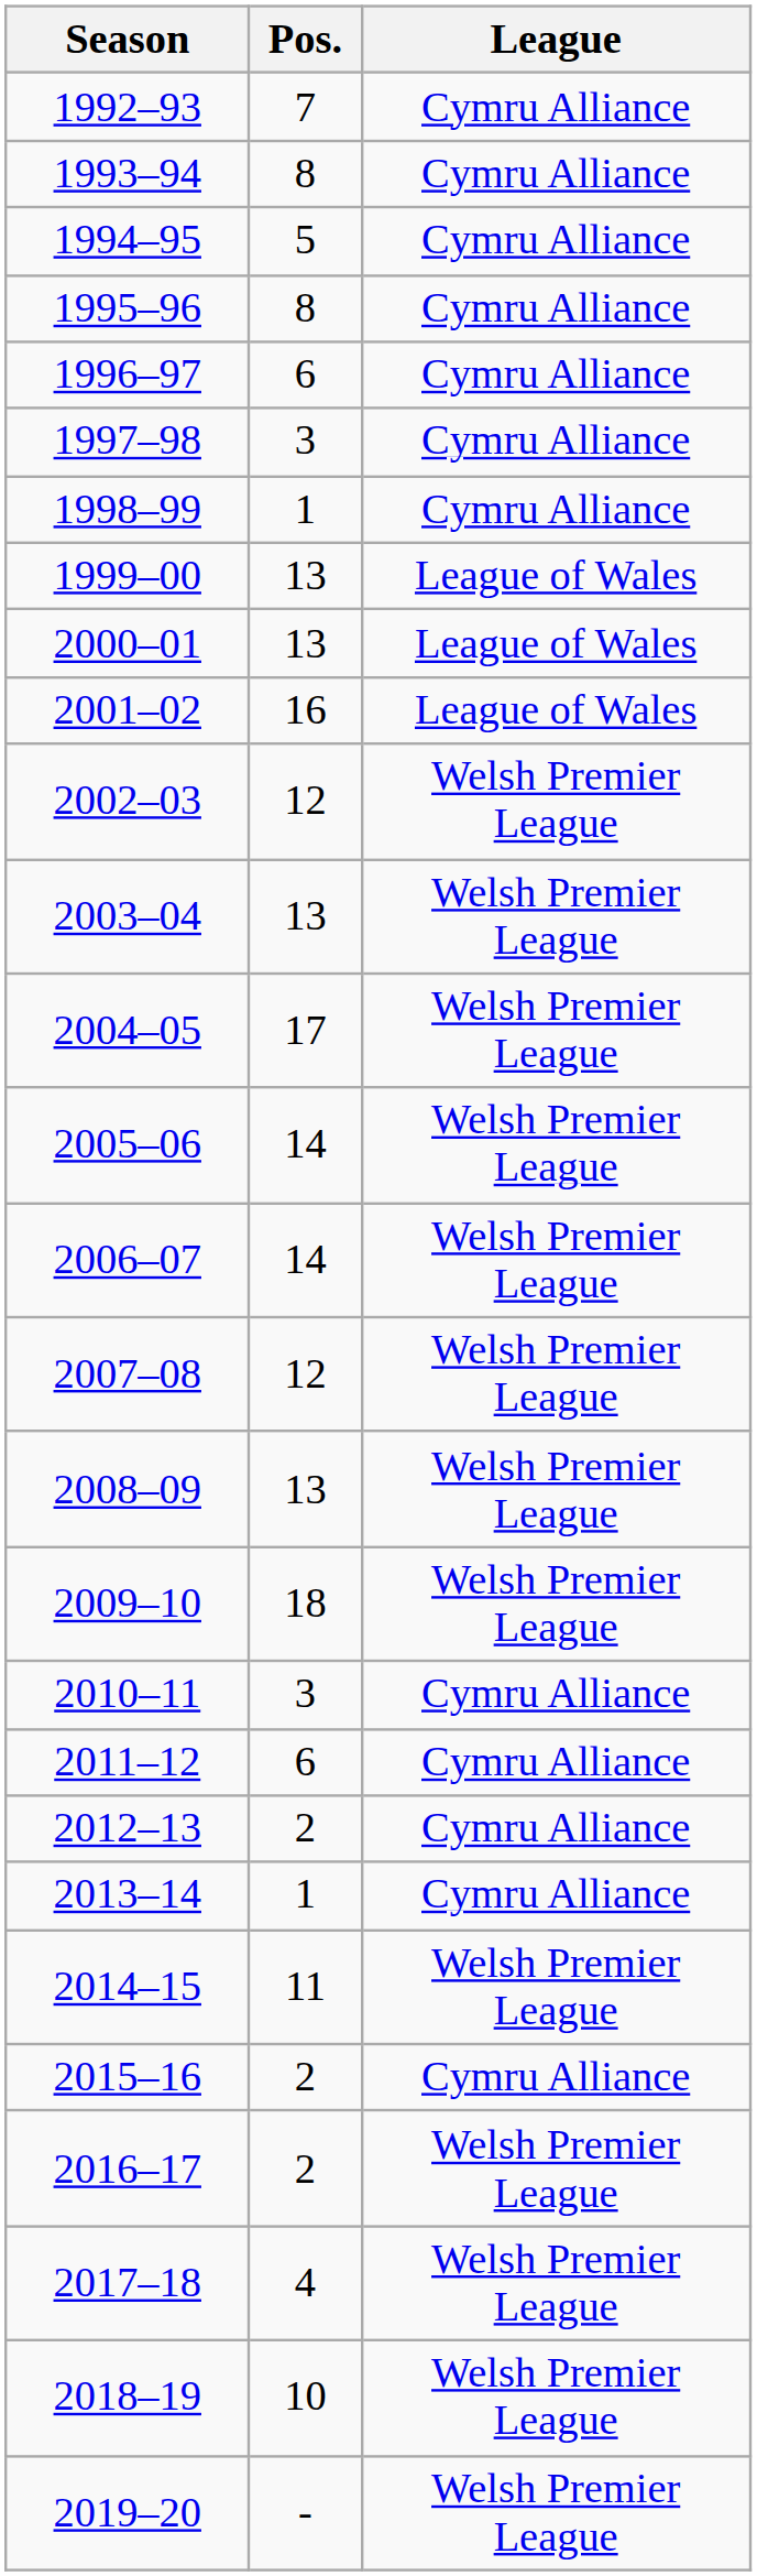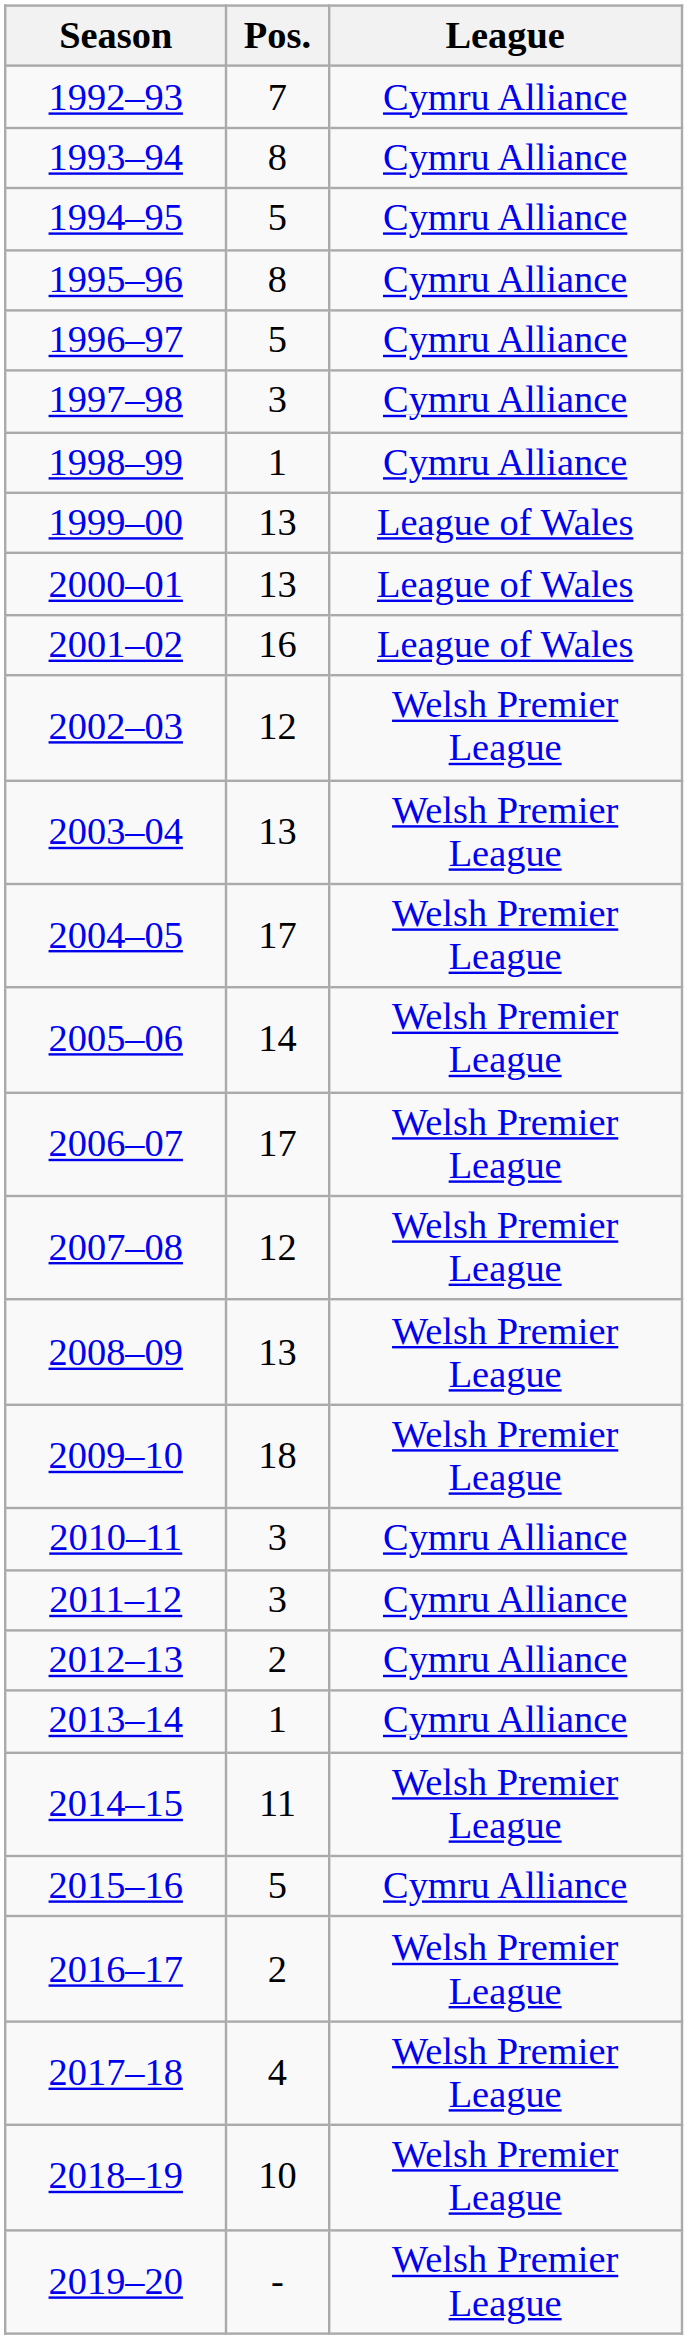 <table class="wikitable" style="text-align:center; margin-left:1em; float:right;">
 <tr>
 <th style="width:85px">Season</th>
 <th style="width:35px">Pos.</th>
 <th style="width:140px">League</th>
 </tr>
 <tr>
 <td style="text-align:center"><a href='#'>1992–93</a></td>
 <td>7</td>
 <td><a href='#'>Cymru Alliance</a></td>
 </tr>
 <tr>
 <td style="text-align:center"><a href='#'>1993–94</a></td>
 <td>8</td>
 <td><a href='#'>Cymru Alliance</a></td>
 </tr>
 <tr>
 <td style="text-align:center"><a href='#'>1994–95</a></td>
 <td>5</td>
 <td><a href='#'>Cymru Alliance</a></td>
 </tr>
 <tr>
 <td style="text-align:center"><a href='#'>1995–96</a></td>
 <td>8</td>
 <td><a href='#'>Cymru Alliance</a></td>
 </tr>
 <tr>
 <td style="text-align:center"><a href='#'>1996–97</a></td>
-<td>6</td>
+<td>5</td>
 <td><a href='#'>Cymru Alliance</a></td>
 </tr>
 <tr>
 <td style="text-align:center"><a href='#'>1997–98</a></td>
 <td>3</td>
 <td><a href='#'>Cymru Alliance</a></td>
 </tr>
 <tr>
 <td style="text-align:center"><a href='#'>1998–99</a></td>
 <td>1</td>
 <td><a href='#'>Cymru Alliance</a></td>
 </tr>
 <tr>
 <td style="text-align:center"><a href='#'>1999–00</a></td>
 <td>13</td>
 <td><a href='#'>League of Wales</a></td>
 </tr>
 <tr>
 <td style="text-align:center"><a href='#'>2000–01</a></td>
 <td>13</td>
 <td><a href='#'>League of Wales</a></td>
 </tr>
 <tr>
 <td style="text-align:center"><a href='#'>2001–02</a></td>
 <td>16</td>
 <td><a href='#'>League of Wales</a></td>
 </tr>
 <tr>
 <td style="text-align:center"><a href='#'>2002–03</a></td>
 <td>12</td>
 <td><a href='#'>Welsh Premier League</a></td>
 </tr>
 <tr>
 <td style="text-align:center"><a href='#'>2003–04</a></td>
 <td>13</td>
 <td><a href='#'>Welsh Premier League</a></td>
 </tr>
 <tr>
 <td style="text-align:center"><a href='#'>2004–05</a></td>
 <td>17</td>
 <td><a href='#'>Welsh Premier League</a></td>
 </tr>
 <tr>
 <td style="text-align:center"><a href='#'>2005–06</a></td>
 <td>14</td>
 <td><a href='#'>Welsh Premier League</a></td>
 </tr>
 <tr>
 <td style="text-align:center"><a href='#'>2006–07</a></td>
-<td>14</td>
+<td>17</td>
 <td><a href='#'>Welsh Premier League</a></td>
 </tr>
 <tr>
 <td style="text-align:center"><a href='#'>2007–08</a></td>
 <td>12</td>
 <td><a href='#'>Welsh Premier League</a></td>
 </tr>
 <tr>
 <td style="text-align:center"><a href='#'>2008–09</a></td>
 <td>13</td>
 <td><a href='#'>Welsh Premier League</a></td>
 </tr>
 <tr>
 <td style="text-align:center"><a href='#'>2009–10</a></td>
 <td>18</td>
 <td><a href='#'>Welsh Premier League</a></td>
 </tr>
 <tr>
 <td style="text-align:center"><a href='#'>2010–11</a></td>
 <td>3</td>
 <td><a href='#'>Cymru Alliance</a></td>
 </tr>
 <tr>
 <td style="text-align:center"><a href='#'>2011–12</a></td>
-<td>6</td>
+<td>3</td>
 <td><a href='#'>Cymru Alliance</a></td>
 </tr>
 <tr>
 <td style="text-align:center"><a href='#'>2012–13</a></td>
 <td>2</td>
 <td><a href='#'>Cymru Alliance</a></td>
 </tr>
 <tr>
 <td style="text-align:center"><a href='#'>2013–14</a></td>
 <td>1</td>
 <td><a href='#'>Cymru Alliance</a></td>
 </tr>
 <tr>
 <td style="text-align:center"><a href='#'>2014–15</a></td>
 <td>11</td>
 <td><a href='#'>Welsh Premier League</a></td>
 </tr>
 <tr>
 <td style="text-align:center"><a href='#'>2015–16</a></td>
-<td>2</td>
+<td>5</td>
 <td><a href='#'>Cymru Alliance</a></td>
 </tr>
 <tr>
 <td style="text-align:center"><a href='#'>2016–17</a></td>
 <td>2</td>
 <td><a href='#'>Welsh Premier League</a></td>
 </tr>
 <tr>
 <td style="text-align:center"><a href='#'>2017–18</a></td>
 <td>4</td>
 <td><a href='#'>Welsh Premier League</a></td>
 </tr>
 <tr>
 <td style="text-align:center"><a href='#'>2018–19</a></td>
 <td>10</td>
 <td><a href='#'>Welsh Premier League</a></td>
 </tr>
 <tr>
 <td style="text-align:center"><a href='#'>2019–20</a></td>
 <td>-</td>
 <td><a href='#'>Welsh Premier League</a></td>
 </tr>
 </table>
